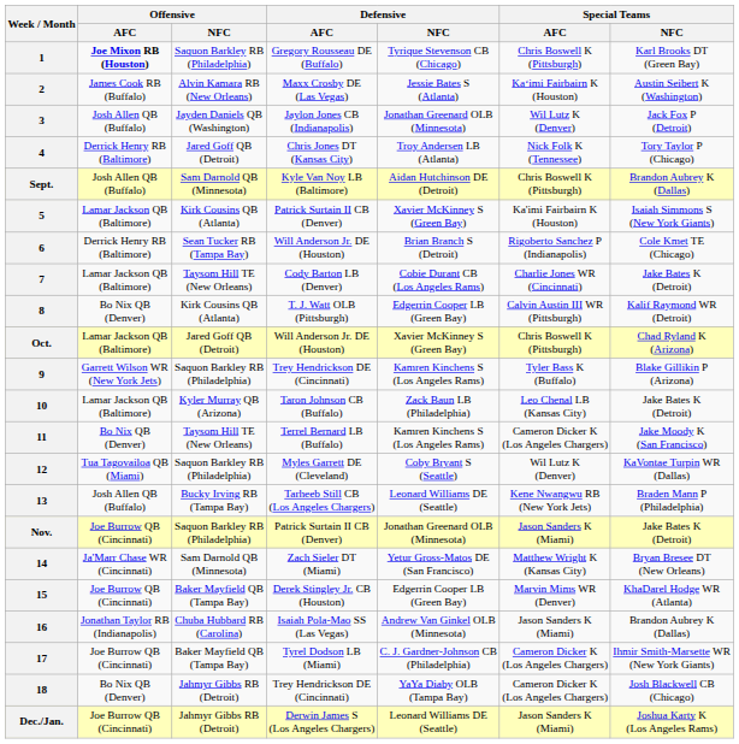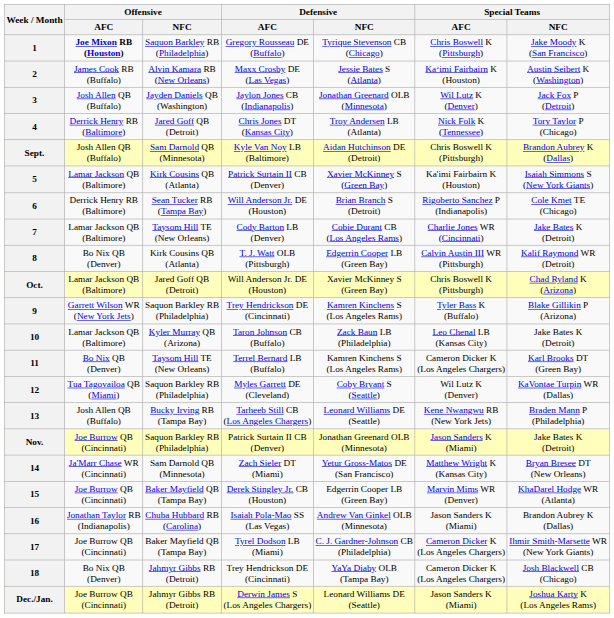 <table class="wikitable" style="font-size: 95%; text-align: center;">
 <tr>
 <th rowspan=2>Week / Month</th>
 <th colspan=2>Offensive</th>
 <th colspan=2>Defensive</th>
 <th colspan=2>Special Teams</th>
 </tr>
 <tr>
 <th>AFC</th>
 <th>NFC</th>
 <th>AFC</th>
 <th>NFC</th>
 <th>AFC</th>
 <th>NFC</th>
 </tr>
 <tr>
 <th>1</th>
 <td><strong><a href='#'>Joe Mixon</a> RB<br>(<a href='#'>Houston</a>)</strong></td>
 <td><a href='#'>Saquon Barkley</a> RB<br>(<a href='#'>Philadelphia</a>)</td>
 <td><a href='#'>Gregory Rousseau</a> DE<br>(<a href='#'>Buffalo</a>)</td>
 <td><a href='#'>Tyrique Stevenson</a> CB<br>(<a href='#'>Chicago</a>)</td>
 <td><a href='#'>Chris Boswell</a> K<br>(<a href='#'>Pittsburgh</a>)</td>
-<td><a href='#'>Karl Brooks</a> DT<br>(Green Bay)</td>
+<td><a href='#'>Jake Moody</a> K<br>(<a href='#'>San Francisco</a>)</td>
 </tr>
 <tr>
 <th>2</th>
 <td><a href='#'>James Cook</a> RB<br>(Buffalo)</td>
 <td><a href='#'>Alvin Kamara</a> RB<br>(<a href='#'>New Orleans</a>)</td>
 <td><a href='#'>Maxx Crosby</a> DE<br>(<a href='#'>Las Vegas</a>)</td>
 <td><a href='#'>Jessie Bates</a> S<br>(<a href='#'>Atlanta</a>)</td>
 <td><a href='#'>Kaʻimi Fairbairn</a> K<br>(Houston)</td>
 <td><a href='#'>Austin Seibert</a> K<br>(<a href='#'>Washington</a>)</td>
 </tr>
 <tr>
 <th>3</th>
 <td><a href='#'>Josh Allen</a> QB<br>(Buffalo)</td>
 <td><a href='#'>Jayden Daniels</a> QB<br>(Washington)</td>
 <td><a href='#'>Jaylon Jones</a> CB<br>(<a href='#'>Indianapolis</a>)</td>
 <td><a href='#'>Jonathan Greenard</a> OLB<br>(<a href='#'>Minnesota</a>)</td>
 <td><a href='#'>Wil Lutz</a> K<br> (<a href='#'>Denver</a>)</td>
 <td><a href='#'>Jack Fox</a> P<br>(<a href='#'>Detroit</a>)</td>
 </tr>
 <tr>
 <th>4</th>
 <td><a href='#'>Derrick Henry</a> RB<br>(<a href='#'>Baltimore</a>)</td>
 <td><a href='#'>Jared Goff</a> QB<br>(Detroit)</td>
 <td><a href='#'>Chris Jones</a> DT<br>(<a href='#'>Kansas City</a>)</td>
 <td><a href='#'>Troy Andersen</a> LB<br>(Atlanta)</td>
 <td><a href='#'>Nick Folk</a> K<br>(<a href='#'>Tennessee</a>)</td>
 <td><a href='#'>Tory Taylor</a> P<br>(Chicago)</td>
 </tr>
 <tr style="background:#ffb;">
 <th>Sept.</th>
 <td>Josh Allen QB<br>(Buffalo)</td>
 <td><a href='#'>Sam Darnold</a> QB<br>(Minnesota)</td>
 <td><a href='#'>Kyle Van Noy</a> LB<br>(Baltimore)</td>
 <td><a href='#'>Aidan Hutchinson</a> DE<br>(Detroit)</td>
 <td>Chris Boswell K<br>(Pittsburgh)</td>
 <td><a href='#'>Brandon Aubrey</a> K<br>(<a href='#'>Dallas</a>)</td>
 </tr>
 <tr>
 <th>5</th>
 <td><a href='#'>Lamar Jackson</a> QB<br>(Baltimore)</td>
 <td><a href='#'>Kirk Cousins</a> QB<br>(Atlanta)</td>
 <td><a href='#'>Patrick Surtain II</a> CB<br>(Denver)</td>
 <td><a href='#'>Xavier McKinney</a> S<br>(<a href='#'>Green Bay</a>)</td>
 <td>Ka'imi Fairbairn K<br>(Houston)</td>
 <td><a href='#'>Isaiah Simmons</a> S<br>(<a href='#'>New York Giants</a>)</td>
 </tr>
 <tr>
 <th>6</th>
 <td>Derrick Henry RB<br>(Baltimore)</td>
 <td><a href='#'>Sean Tucker</a> RB<br>(<a href='#'>Tampa Bay</a>)</td>
 <td><a href='#'>Will Anderson Jr.</a> DE<br>(Houston)</td>
 <td><a href='#'>Brian Branch</a> S<br>(Detroit)</td>
 <td><a href='#'>Rigoberto Sanchez</a> P<br>(Indianapolis)</td>
 <td><a href='#'>Cole Kmet</a> TE<br>(Chicago)</td>
 </tr>
 <tr>
 <th>7</th>
 <td>Lamar Jackson QB<br>(Baltimore)</td>
 <td><a href='#'>Taysom Hill</a> TE<br>(New Orleans)</td>
 <td><a href='#'>Cody Barton</a> LB<br>(Denver)</td>
 <td><a href='#'>Cobie Durant</a> CB<br>(<a href='#'>Los Angeles Rams</a>)</td>
 <td><a href='#'>Charlie Jones</a> WR<br>(<a href='#'>Cincinnati</a>)</td>
 <td><a href='#'>Jake Bates</a> K<br>(Detroit)</td>
 </tr>
 <tr>
 <th>8</th>
 <td>Bo Nix QB<br>(Denver)</td>
 <td>Kirk Cousins QB<br>(Atlanta)</td>
 <td><a href='#'>T. J. Watt</a> OLB<br>(Pittsburgh)</td>
 <td><a href='#'>Edgerrin Cooper</a> LB<br>(Green Bay)</td>
 <td><a href='#'>Calvin Austin III</a> WR<br>(Pittsburgh)</td>
 <td><a href='#'>Kalif Raymond</a> WR<br>(Detroit)</td>
 </tr>
 <tr style="background:#ffb;">
 <th>Oct.</th>
 <td>Lamar Jackson QB<br>(Baltimore)</td>
 <td>Jared Goff QB<br>(Detroit)</td>
 <td>Will Anderson Jr. DE<br>(Houston)</td>
 <td>Xavier McKinney S<br>(Green Bay)</td>
 <td>Chris Boswell K<br>(Pittsburgh)</td>
 <td><a href='#'>Chad Ryland</a> K<br>(<a href='#'>Arizona</a>)</td>
 </tr>
 <tr>
 <th>9</th>
 <td><a href='#'>Garrett Wilson</a> WR<br>(<a href='#'>New York Jets</a>)</td>
 <td>Saquon Barkley RB<br>(Philadelphia)</td>
 <td><a href='#'>Trey Hendrickson</a> DE<br>(Cincinnati)</td>
 <td><a href='#'>Kamren Kinchens</a> S<br>(Los Angeles Rams)</td>
 <td><a href='#'>Tyler Bass</a> K<br>(Buffalo)</td>
 <td><a href='#'>Blake Gillikin</a> P<br>(Arizona)</td>
 </tr>
 <tr>
 <th>10</th>
 <td>Lamar Jackson QB<br>(Baltimore)</td>
 <td><a href='#'>Kyler Murray</a> QB<br>(Arizona)</td>
 <td><a href='#'>Taron Johnson</a> CB<br>(Buffalo)</td>
 <td><a href='#'>Zack Baun</a> LB<br>(Philadelphia)</td>
 <td><a href='#'>Leo Chenal</a> LB<br>(Kansas City)</td>
 <td>Jake Bates K<br>(Detroit)</td>
 </tr>
 <tr>
 <th>11</th>
 <td><a href='#'>Bo Nix</a> QB<br>(Denver)</td>
 <td><a href='#'>Taysom Hill</a> TE<br>(New Orleans)</td>
 <td><a href='#'>Terrel Bernard</a> LB<br>(Buffalo)</td>
 <td>Kamren Kinchens S<br>(Los Angeles Rams)</td>
 <td>Cameron Dicker K<br>(Los Angeles Chargers)</td>
-<td><a href='#'>Jake Moody</a> K<br>(<a href='#'>San Francisco</a>)</td>
+<td><a href='#'>Karl Brooks</a> DT<br>(Green Bay)</td>
 </tr>
 <tr>
 <th>12</th>
 <td><a href='#'>Tua Tagovailoa</a> QB<br>(<a href='#'>Miami</a>)</td>
 <td>Saquon Barkley RB<br>(Philadelphia)</td>
 <td><a href='#'>Myles Garrett</a> DE<br>(Cleveland)</td>
 <td><a href='#'>Coby Bryant</a> S<br>(<a href='#'>Seattle</a>)</td>
 <td>Wil Lutz K<br>(Denver)</td>
 <td><a href='#'>KaVontae Turpin</a> WR<br>(Dallas)</td>
 </tr>
 <tr>
 <th>13</th>
 <td>Josh Allen QB<br>(Buffalo)</td>
 <td><a href='#'>Bucky Irving</a> RB<br>(Tampa Bay)</td>
 <td><a href='#'>Tarheeb Still</a> CB<br>(<a href='#'>Los Angeles Chargers</a>)</td>
 <td><a href='#'>Leonard Williams</a> DE<br>(Seattle)</td>
 <td><a href='#'>Kene Nwangwu</a> RB<br>(New York Jets)</td>
 <td><a href='#'>Braden Mann</a> P<br>(Philadelphia)</td>
 </tr>
 <tr style="background:#ffb;">
 <th>Nov.</th>
 <td><a href='#'>Joe Burrow</a> QB<br>(Cincinnati)</td>
 <td>Saquon Barkley RB<br>(Philadelphia)</td>
 <td>Patrick Surtain II CB<br>(Denver)</td>
 <td>Jonathan Greenard OLB<br>(Minnesota)</td>
 <td><a href='#'>Jason Sanders</a> K<br>(Miami)</td>
 <td>Jake Bates K<br>(Detroit)</td>
 </tr>
 <tr>
 <th>14</th>
 <td><a href='#'>Ja'Marr Chase</a> WR<br>(Cincinnati)</td>
 <td>Sam Darnold QB<br>(Minnesota)</td>
 <td><a href='#'>Zach Sieler</a> DT<br>(Miami)</td>
 <td><a href='#'>Yetur Gross-Matos</a> DE<br>(San Francisco)</td>
 <td><a href='#'>Matthew Wright</a> K<br>(Kansas City)</td>
 <td><a href='#'>Bryan Bresee</a> DT<br>(New Orleans)</td>
 </tr>
 <tr>
 <th>15</th>
 <td><a href='#'>Joe Burrow</a> QB<br>(Cincinnati)</td>
 <td><a href='#'>Baker Mayfield</a> QB<br>(Tampa Bay)</td>
 <td><a href='#'>Derek Stingley Jr.</a> CB<br>(Houston)</td>
 <td>Edgerrin Cooper LB<br>(Green Bay)</td>
 <td><a href='#'>Marvin Mims</a> WR<br>(Denver)</td>
 <td><a href='#'>KhaDarel Hodge</a> WR<br>(Atlanta)</td>
 </tr>
 <tr>
 <th>16</th>
 <td><a href='#'>Jonathan Taylor</a> RB<br>(Indianapolis)</td>
 <td><a href='#'>Chuba Hubbard</a> RB<br>(<a href='#'>Carolina</a>)</td>
 <td><a href='#'>Isaiah Pola-Mao</a> SS<br>(Las Vegas)</td>
 <td><a href='#'>Andrew Van Ginkel</a> OLB<br>(Minnesota)</td>
 <td>Jason Sanders K<br>(Miami)</td>
 <td>Brandon Aubrey K<br>(Dallas)</td>
 </tr>
 <tr>
 <th>17</th>
 <td>Joe Burrow QB<br>(Cincinnati)</td>
 <td>Baker Mayfield QB<br>(Tampa Bay)</td>
 <td><a href='#'>Tyrel Dodson</a> LB<br>(Miami)</td>
 <td><a href='#'>C. J. Gardner-Johnson</a> CB<br>(Philadelphia)</td>
 <td><a href='#'>Cameron Dicker</a> K<br>(Los Angeles Chargers)</td>
 <td><a href='#'>Ihmir Smith-Marsette</a> WR<br>(New York Giants)</td>
 </tr>
 <tr>
 <th>18</th>
 <td>Bo Nix QB<br>(Denver)</td>
 <td><a href='#'>Jahmyr Gibbs</a> RB<br>(Detroit)</td>
 <td>Trey Hendrickson DE<br>(Cincinnati)</td>
 <td><a href='#'>YaYa Diaby</a> OLB<br>(Tampa Bay)</td>
 <td>Cameron Dicker K<br>(Los Angeles Chargers)</td>
 <td><a href='#'>Josh Blackwell</a> CB<br>(Chicago)</td>
 </tr>
 <tr style="background:#ffb;">
 <th>Dec./Jan.</th>
 <td>Joe Burrow QB<br>(Cincinnati)</td>
 <td>Jahmyr Gibbs RB<br>(Detroit)</td>
 <td><a href='#'>Derwin James</a> S<br>(Los Angeles Chargers)</td>
 <td>Leonard Williams DE<br>(Seattle)</td>
 <td>Jason Sanders K<br>(Miami)</td>
 <td><a href='#'>Joshua Karty</a> K<br>(Los Angeles Rams)</td>
 </tr>
 </table>
